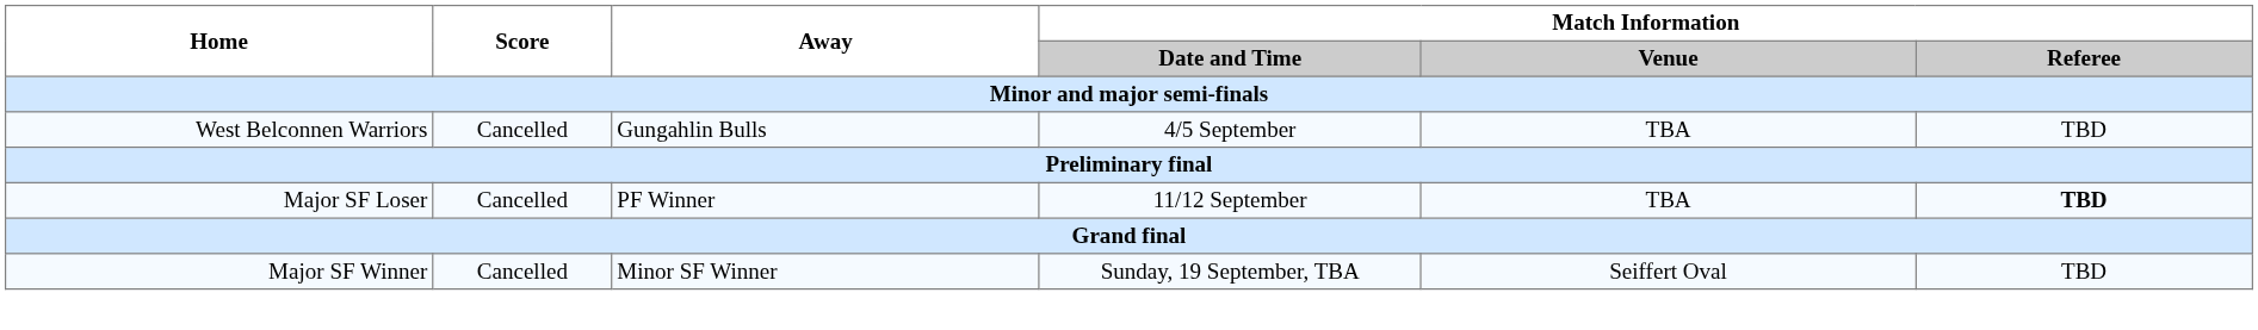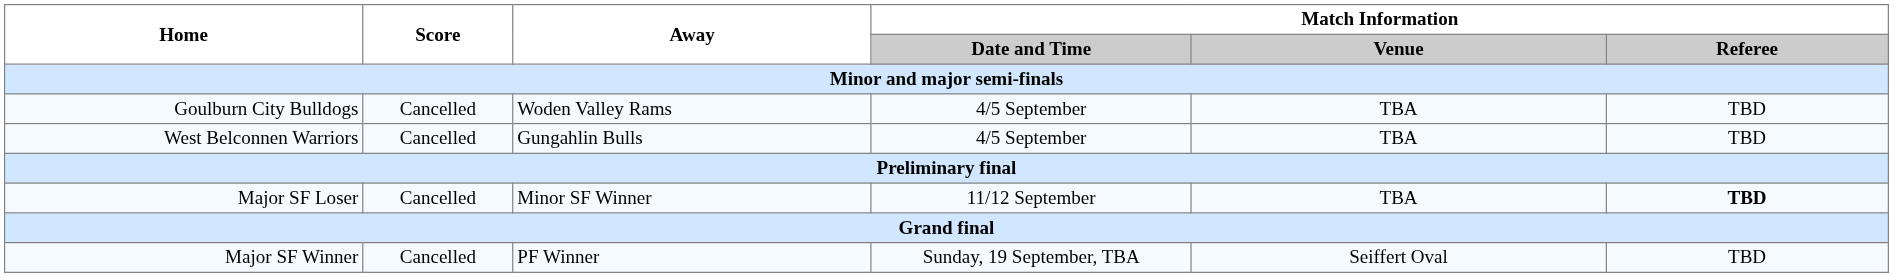 <table width="100%" cellspacing="0" cellpadding="3" border="1" style="border-collapse:collapse;  text-align:center;">
 <tr>
 <th rowspan="2" width="19%">Home</th>
 <th rowspan="2" width="8%">Score</th>
 <th rowspan="2" width="19%">Away</th>
 <th colspan="3">Match Information</th>
 </tr>
 <tr bgcolor="#CCCCCC">
 <th width="17%">Date and Time</th>
 <th width="22%">Venue</th>
 <th width="50%">Referee</th>
 </tr>
 <tr style="background:#d0e7ff;">
 <td colspan="6"><strong>Minor and major semi-finals</strong></td>
 </tr>
 <tr style="text-align:center; background:#f5faff;">
+<td align="right">Goulburn City Bulldogs </td>
+<td>Cancelled</td>
+<td align="left"> Woden Valley Rams</td>
+<td>4/5 September</td>
+<td>TBA</td>
+<td>TBD</td>
+</tr>
+<tr style="text-align:center; background:#f5faff;">
 <td align="right">West Belconnen Warriors </td>
 <td>Cancelled</td>
 <td align="left"> Gungahlin Bulls</td>
 <td>4/5 September</td>
 <td>TBA</td>
 <td>TBD</td>
 </tr>
 <tr style="background:#d0e7ff;">
 <td colspan="6"><strong>Preliminary final</strong></td>
 </tr>
 <tr style="text-align:center; background:#f5faff;">
 <td align="right">Major SF Loser</td>
 <td>Cancelled</td>
-<td align="left">PF Winner</td>
+<td align="left">Minor SF Winner</td>
 <td>11/12 September</td>
 <td>TBA</td>
 <td><strong>TBD</strong></td>
 </tr>
 <tr style="background:#d0e7ff;">
 <td colspan="6"><strong>Grand final</strong></td>
 </tr>
 <tr style="text-align:center; background:#f5faff;">
 <td align="right">Major SF Winner</td>
 <td>Cancelled</td>
-<td align="left">Minor SF Winner</td>
+<td align="left">PF Winner</td>
 <td>Sunday, 19 September, TBA</td>
 <td>Seiffert Oval</td>
 <td>TBD</td>
 </tr>
 </table>
